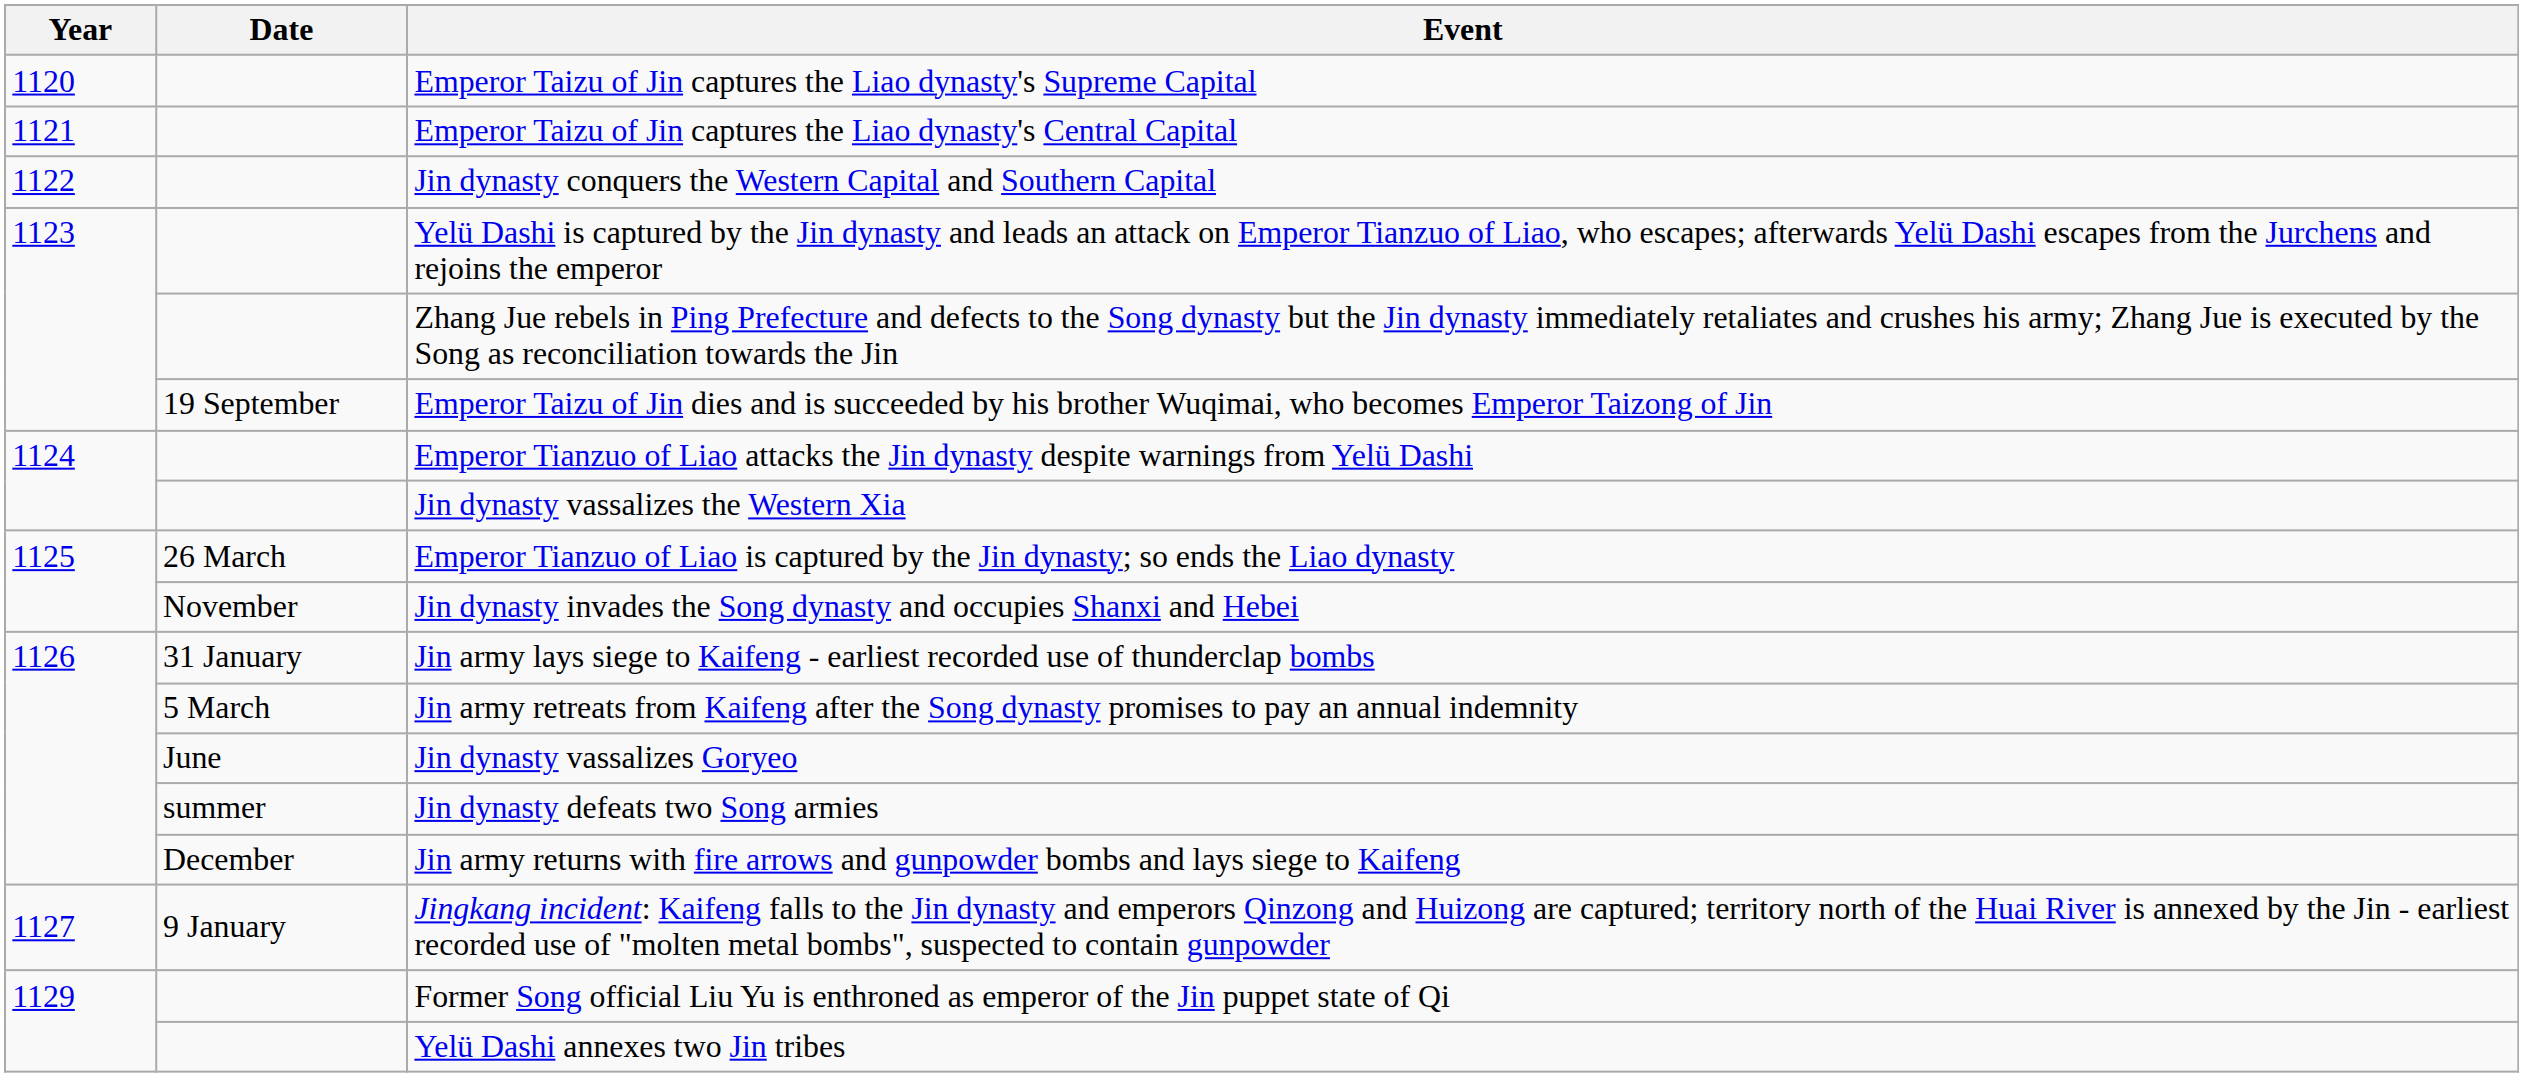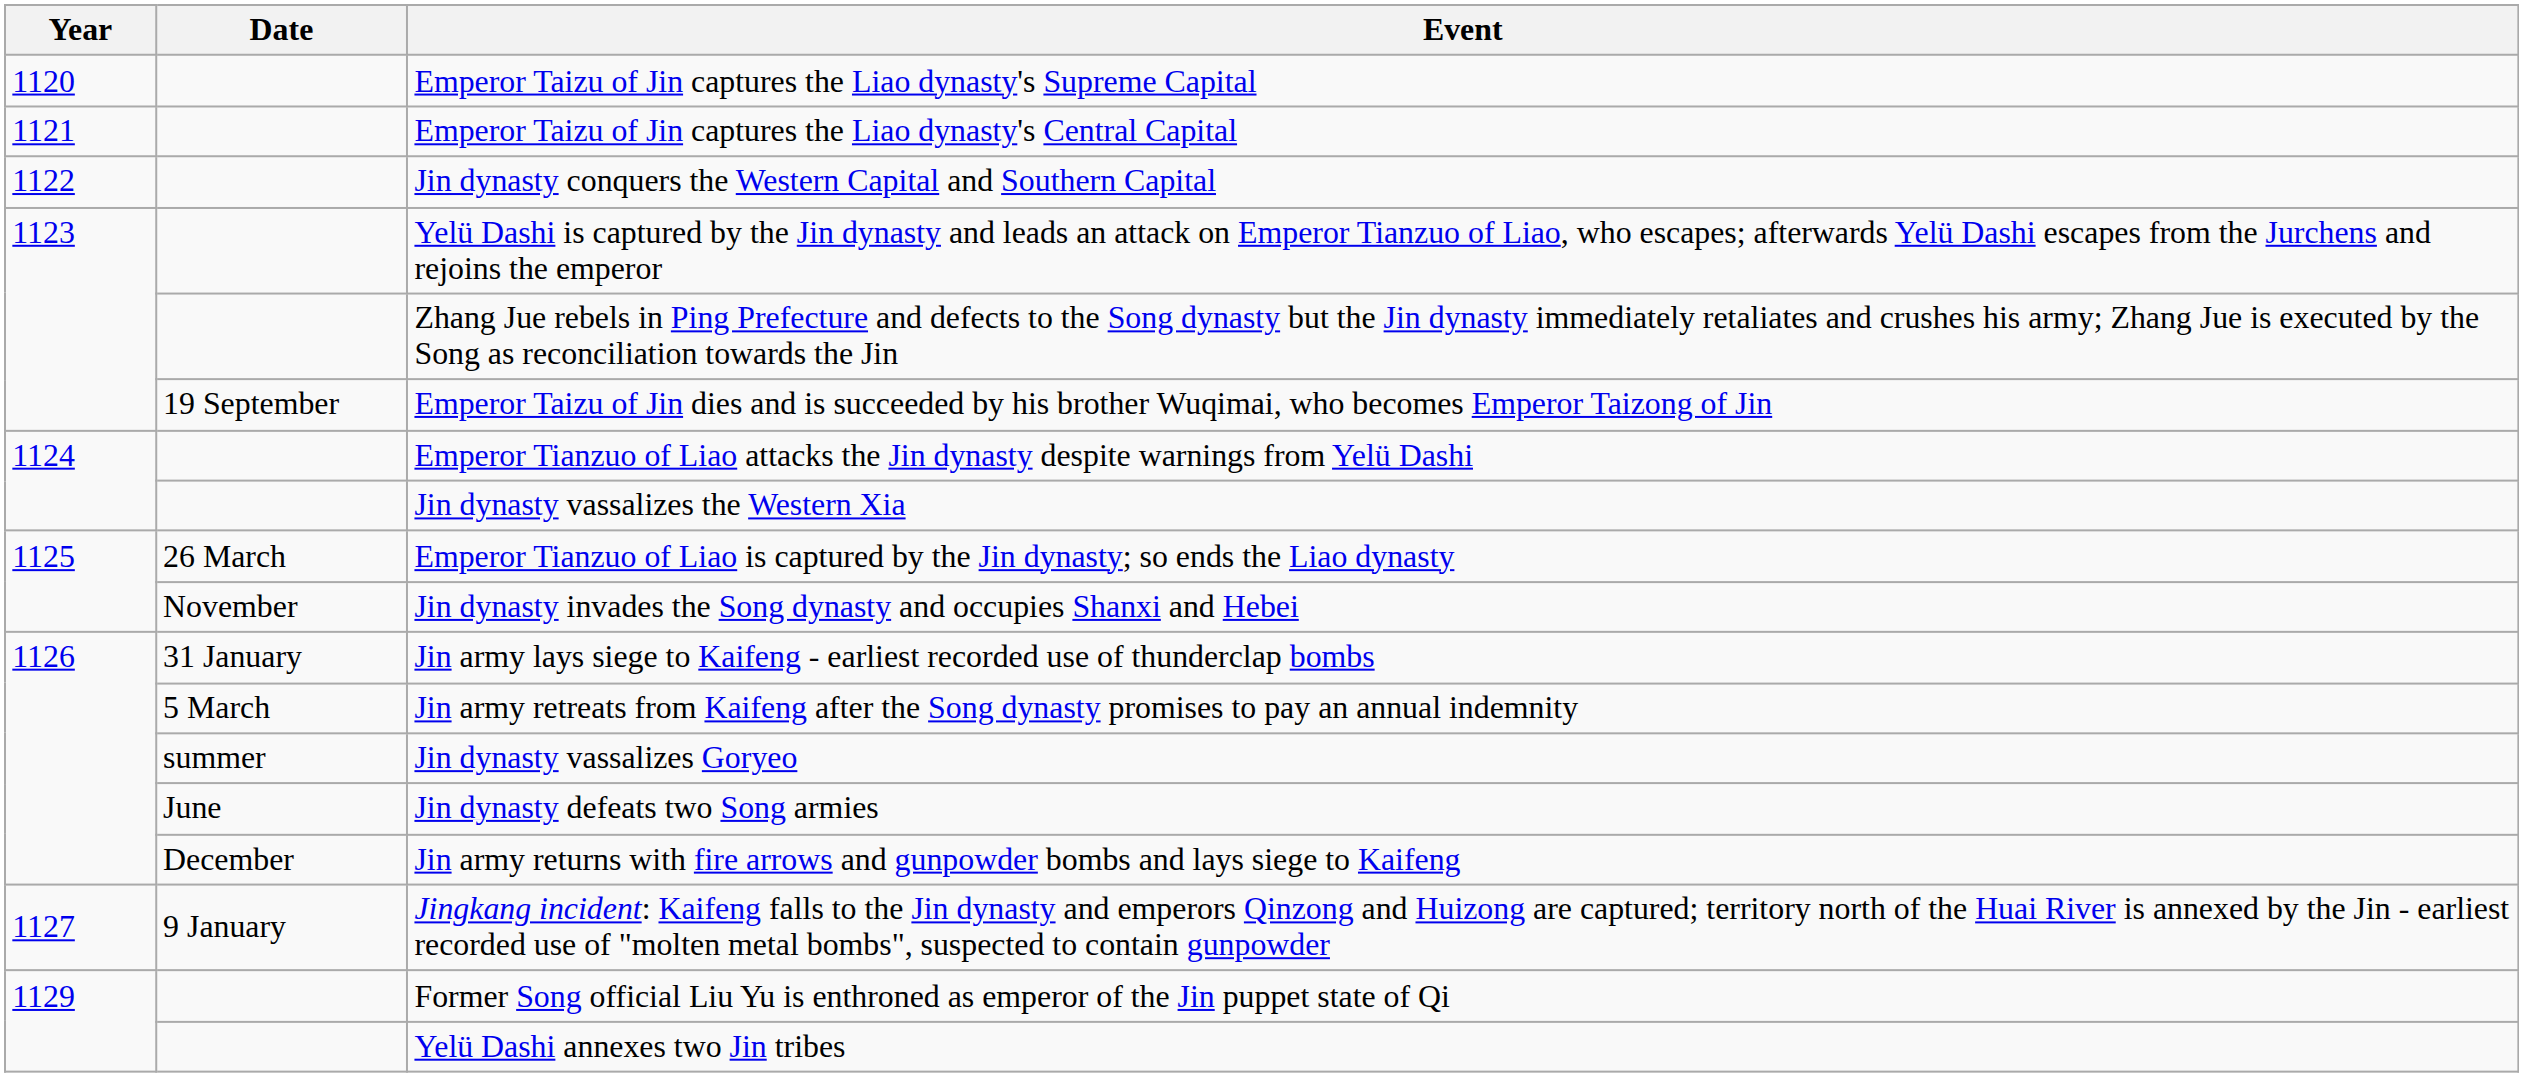 <table class="wikitable" width="100%">
 <tr>
 <th style="width:6%">Year</th>
 <th style="width:10%">Date</th>
 <th>Event</th>
 </tr>
 <tr>
 <td><a href='#'>1120</a></td>
 <td></td>
 <td><a href='#'>Emperor Taizu of Jin</a> captures the <a href='#'>Liao dynasty</a>'s <a href='#'>Supreme Capital</a></td>
 </tr>
 <tr>
 <td><a href='#'>1121</a></td>
 <td></td>
 <td><a href='#'>Emperor Taizu of Jin</a> captures the <a href='#'>Liao dynasty</a>'s <a href='#'>Central Capital</a></td>
 </tr>
 <tr>
 <td><a href='#'>1122</a></td>
 <td></td>
 <td><a href='#'>Jin dynasty</a> conquers the <a href='#'>Western Capital</a> and <a href='#'>Southern Capital</a></td>
 </tr>
 <tr>
 <td rowspan="3" valign="top"><a href='#'>1123</a></td>
 <td></td>
 <td><a href='#'>Yelü Dashi</a> is captured by the <a href='#'>Jin dynasty</a> and leads an attack on <a href='#'>Emperor Tianzuo of Liao</a>, who escapes; afterwards <a href='#'>Yelü Dashi</a> escapes from the <a href='#'>Jurchens</a> and rejoins the emperor</td>
 </tr>
 <tr>
 <td></td>
 <td>Zhang Jue rebels in <a href='#'>Ping Prefecture</a> and defects to the <a href='#'>Song dynasty</a> but the <a href='#'>Jin dynasty</a> immediately retaliates and crushes his army; Zhang Jue is executed by the Song as reconciliation towards the Jin</td>
 </tr>
 <tr>
 <td>19 September</td>
 <td><a href='#'>Emperor Taizu of Jin</a> dies and is succeeded by his brother Wuqimai, who becomes <a href='#'>Emperor Taizong of Jin</a></td>
 </tr>
 <tr>
 <td rowspan="2" valign="top"><a href='#'>1124</a></td>
 <td></td>
 <td><a href='#'>Emperor Tianzuo of Liao</a> attacks the <a href='#'>Jin dynasty</a> despite warnings from <a href='#'>Yelü Dashi</a></td>
 </tr>
 <tr>
 <td></td>
 <td><a href='#'>Jin dynasty</a> vassalizes the <a href='#'>Western Xia</a></td>
 </tr>
 <tr>
 <td rowspan="2" valign="top"><a href='#'>1125</a></td>
 <td>26 March</td>
 <td><a href='#'>Emperor Tianzuo of Liao</a> is captured by the <a href='#'>Jin dynasty</a>; so ends the <a href='#'>Liao dynasty</a></td>
 </tr>
 <tr>
 <td>November</td>
 <td><a href='#'>Jin dynasty</a> invades the <a href='#'>Song dynasty</a> and occupies <a href='#'>Shanxi</a> and <a href='#'>Hebei</a></td>
 </tr>
 <tr>
 <td rowspan="5" valign="top"><a href='#'>1126</a></td>
 <td>31 January</td>
 <td><a href='#'>Jin</a> army lays siege to <a href='#'>Kaifeng</a> - earliest recorded use of thunderclap <a href='#'>bombs</a></td>
 </tr>
 <tr>
 <td>5 March</td>
 <td><a href='#'>Jin</a> army retreats from <a href='#'>Kaifeng</a> after the <a href='#'>Song dynasty</a> promises to pay an annual indemnity</td>
 </tr>
 <tr>
-<td>June</td>
+<td>summer</td>
 <td><a href='#'>Jin dynasty</a> vassalizes <a href='#'>Goryeo</a></td>
 </tr>
 <tr>
-<td>summer</td>
+<td>June</td>
 <td><a href='#'>Jin dynasty</a> defeats two <a href='#'>Song</a> armies</td>
 </tr>
 <tr>
 <td>December</td>
 <td><a href='#'>Jin</a> army returns with <a href='#'>fire arrows</a> and <a href='#'>gunpowder</a> bombs and lays siege to <a href='#'>Kaifeng</a></td>
 </tr>
 <tr>
 <td><a href='#'>1127</a></td>
 <td>9 January</td>
 <td><em><a href='#'>Jingkang incident</a></em>: <a href='#'>Kaifeng</a> falls to the <a href='#'>Jin dynasty</a> and emperors <a href='#'>Qinzong</a> and <a href='#'>Huizong</a> are captured; territory north of the <a href='#'>Huai River</a> is annexed by the Jin - earliest recorded use of "molten metal bombs", suspected to contain <a href='#'>gunpowder</a></td>
 </tr>
 <tr>
 <td rowspan="2" valign="top"><a href='#'>1129</a></td>
 <td></td>
 <td>Former <a href='#'>Song</a> official Liu Yu is enthroned as emperor of the <a href='#'>Jin</a> puppet state of Qi</td>
 </tr>
 <tr>
 <td></td>
 <td><a href='#'>Yelü Dashi</a> annexes two <a href='#'>Jin</a> tribes</td>
 </tr>
 </table>
